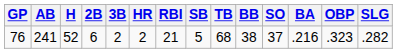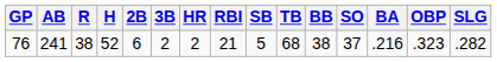 <table class="wikitable">
 <tr>
 <th><a href='#'>GP</a></th>
 <th><a href='#'>AB</a></th>
+<th><a href='#'>R</a></th>
 <th><a href='#'>H</a></th>
 <th><a href='#'>2B</a></th>
 <th><a href='#'>3B</a></th>
 <th><a href='#'>HR</a></th>
 <th><a href='#'>RBI</a></th>
 <th><a href='#'>SB</a></th>
 <th><a href='#'>TB</a></th>
 <th><a href='#'>BB</a></th>
 <th><a href='#'>SO</a></th>
 <th><a href='#'>BA</a></th>
 <th><a href='#'>OBP</a></th>
 <th><a href='#'>SLG</a></th>
 </tr>
 <tr align=center>
 <td>76</td>
 <td>241</td>
+<td>38</td>
 <td>52</td>
 <td>6</td>
 <td>2</td>
 <td>2</td>
 <td>21</td>
 <td>5</td>
 <td>68</td>
 <td>38</td>
 <td>37</td>
 <td>.216</td>
 <td>.323</td>
 <td>.282</td>
 </tr>
 </table>
